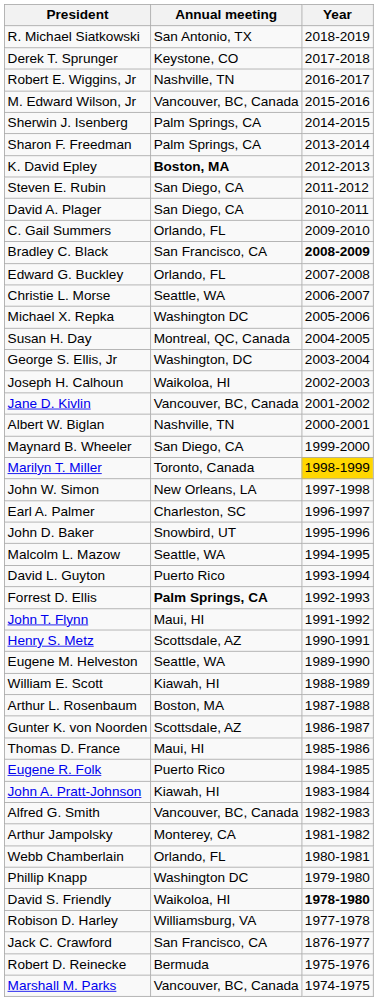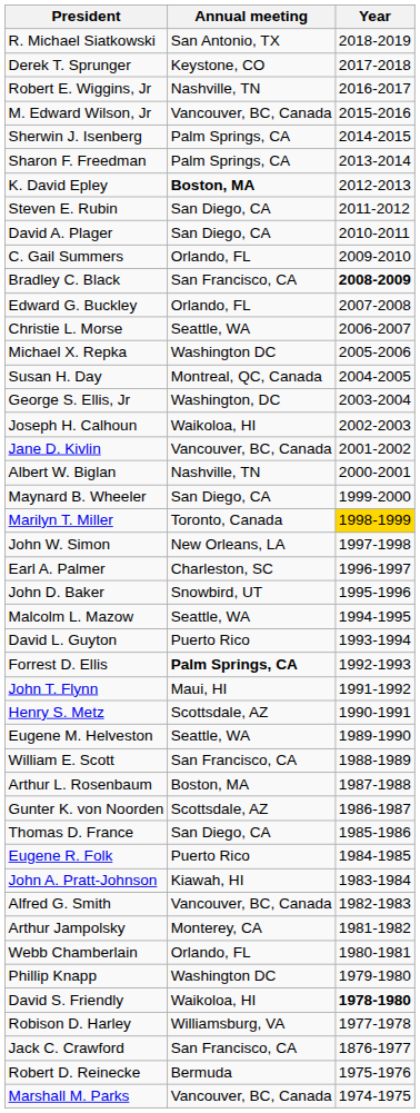 <table class="wikitable">
 <tr>
 <th>President</th>
 <th>Annual meeting</th>
 <th>Year</th>
 </tr>
 <tr>
 <td>R. Michael Siatkowski</td>
 <td>San Antonio, TX</td>
 <td>2018-2019</td>
 </tr>
 <tr>
 <td>Derek T. Sprunger</td>
 <td>Keystone, CO</td>
 <td>2017-2018</td>
 </tr>
 <tr>
 <td>Robert E. Wiggins, Jr</td>
 <td>Nashville, TN</td>
 <td>2016-2017</td>
 </tr>
 <tr>
 <td>M. Edward Wilson, Jr</td>
 <td>Vancouver, BC, Canada</td>
 <td>2015-2016</td>
 </tr>
 <tr>
 <td>Sherwin J. Isenberg</td>
 <td>Palm Springs, CA</td>
 <td>2014-2015</td>
 </tr>
 <tr>
 <td>Sharon F. Freedman</td>
 <td>Palm Springs, CA</td>
 <td>2013-2014</td>
 </tr>
 <tr>
 <td>K. David Epley</td>
 <td><strong>Boston, MA</strong></td>
 <td>2012-2013</td>
 </tr>
 <tr>
 <td>Steven E. Rubin</td>
 <td>San Diego, CA</td>
 <td>2011-2012</td>
 </tr>
 <tr>
 <td>David A. Plager</td>
 <td>San Diego, CA</td>
 <td>2010-2011</td>
 </tr>
 <tr>
 <td>C. Gail Summers</td>
 <td>Orlando, FL</td>
 <td>2009-2010</td>
 </tr>
 <tr>
 <td>Bradley C. Black</td>
 <td>San Francisco, CA</td>
 <td><strong>2008-2009</strong></td>
 </tr>
 <tr>
 <td>Edward G. Buckley</td>
 <td>Orlando, FL</td>
 <td>2007-2008</td>
 </tr>
 <tr>
 <td>Christie L. Morse</td>
 <td>Seattle, WA</td>
 <td>2006-2007</td>
 </tr>
 <tr>
 <td>Michael X. Repka</td>
 <td>Washington DC</td>
 <td>2005-2006</td>
 </tr>
 <tr>
 <td>Susan H. Day</td>
 <td>Montreal, QC, Canada</td>
 <td>2004-2005</td>
 </tr>
 <tr>
 <td>George S. Ellis, Jr</td>
 <td>Washington, DC</td>
 <td>2003-2004</td>
 </tr>
 <tr>
 <td>Joseph H. Calhoun</td>
 <td>Waikoloa, HI</td>
 <td>2002-2003</td>
 </tr>
 <tr>
 <td><a href='#'>Jane D. Kivlin</a></td>
 <td>Vancouver, BC, Canada</td>
 <td>2001-2002</td>
 </tr>
 <tr>
 <td>Albert W. Biglan</td>
 <td>Nashville, TN</td>
 <td>2000-2001</td>
 </tr>
 <tr>
 <td>Maynard B. Wheeler</td>
 <td>San Diego, CA</td>
 <td>1999-2000</td>
 </tr>
 <tr>
 <td><a href='#'>Marilyn T. Miller</a></td>
 <td>Toronto, Canada</td>
 <td style="background: gold;">1998-1999</td>
 </tr>
 <tr>
 <td>John W. Simon</td>
 <td>New Orleans, LA</td>
 <td>1997-1998</td>
 </tr>
 <tr>
 <td>Earl A. Palmer</td>
 <td>Charleston, SC</td>
 <td>1996-1997</td>
 </tr>
 <tr>
 <td>John D. Baker</td>
 <td>Snowbird, UT</td>
 <td>1995-1996</td>
 </tr>
 <tr>
 <td>Malcolm L. Mazow</td>
 <td>Seattle, WA</td>
 <td>1994-1995</td>
 </tr>
 <tr>
 <td>David L. Guyton</td>
 <td>Puerto Rico</td>
 <td>1993-1994</td>
 </tr>
 <tr>
 <td>Forrest D. Ellis</td>
 <td><strong>Palm Springs, CA</strong></td>
 <td>1992-1993</td>
 </tr>
 <tr>
 <td><a href='#'>John T. Flynn</a></td>
 <td>Maui, HI</td>
 <td>1991-1992</td>
 </tr>
 <tr>
 <td><a href='#'>Henry S. Metz</a></td>
 <td>Scottsdale, AZ</td>
 <td>1990-1991</td>
 </tr>
 <tr>
 <td>Eugene M. Helveston</td>
 <td>Seattle, WA</td>
 <td>1989-1990</td>
 </tr>
 <tr>
 <td>William E. Scott</td>
-<td>Kiawah, HI</td>
+<td>San Francisco, CA</td>
 <td>1988-1989</td>
 </tr>
 <tr>
 <td>Arthur L. Rosenbaum</td>
 <td>Boston, MA</td>
 <td>1987-1988</td>
 </tr>
 <tr>
 <td>Gunter K. von Noorden</td>
 <td>Scottsdale, AZ</td>
 <td>1986-1987</td>
 </tr>
 <tr>
 <td>Thomas D. France</td>
-<td>Maui, HI</td>
+<td>San Diego, CA</td>
 <td>1985-1986</td>
 </tr>
 <tr>
 <td><a href='#'>Eugene R. Folk</a></td>
 <td>Puerto Rico</td>
 <td>1984-1985</td>
 </tr>
 <tr>
 <td><a href='#'>John A. Pratt-Johnson</a></td>
 <td>Kiawah, HI</td>
 <td>1983-1984</td>
 </tr>
 <tr>
 <td>Alfred G. Smith</td>
 <td>Vancouver, BC, Canada</td>
 <td>1982-1983</td>
 </tr>
 <tr>
 <td>Arthur Jampolsky</td>
 <td>Monterey, CA</td>
 <td>1981-1982</td>
 </tr>
 <tr>
 <td>Webb Chamberlain</td>
 <td>Orlando, FL</td>
 <td>1980-1981</td>
 </tr>
 <tr>
 <td>Phillip Knapp</td>
 <td>Washington DC</td>
 <td>1979-1980</td>
 </tr>
 <tr>
 <td>David S. Friendly</td>
 <td>Waikoloa, HI</td>
 <td><strong>1978-1980</strong></td>
 </tr>
 <tr>
 <td>Robison D. Harley</td>
 <td>Williamsburg, VA</td>
 <td>1977-1978</td>
 </tr>
 <tr>
 <td>Jack C. Crawford</td>
 <td>San Francisco, CA</td>
 <td>1876-1977</td>
 </tr>
 <tr>
 <td>Robert D. Reinecke</td>
 <td>Bermuda</td>
 <td>1975-1976</td>
 </tr>
 <tr>
 <td><a href='#'>Marshall M. Parks</a></td>
 <td>Vancouver, BC, Canada</td>
 <td>1974-1975</td>
 </tr>
 </table>
